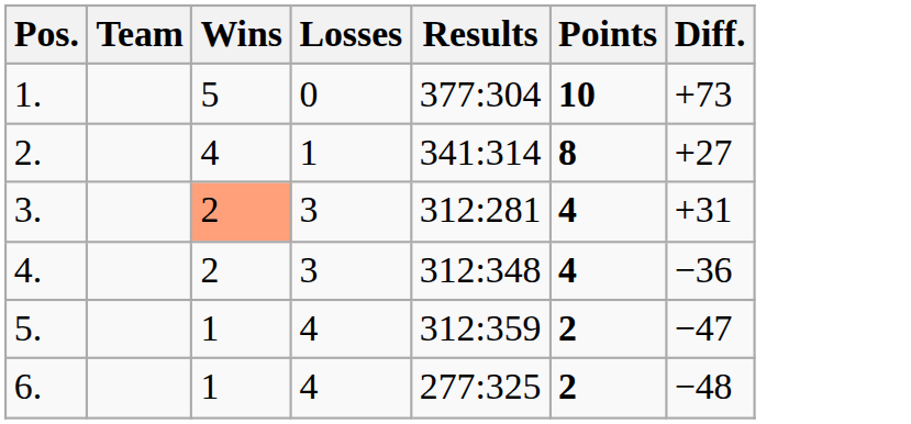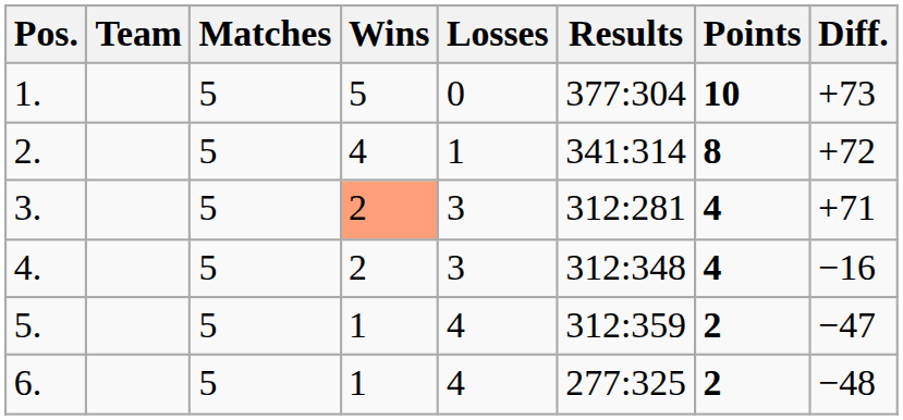 <table class="wikitable">
 <tr>
 <th>Pos.</th>
 <th>Team</th>
+<th>Matches</th>
 <th>Wins</th>
 <th>Losses</th>
 <th>Results</th>
 <th>Points</th>
 <th>Diff.</th>
 </tr>
 <tr>
 <td>1.</td>
 <td></td>
 <td>5</td>
+<td>5</td>
 <td>0</td>
 <td>377:304</td>
 <td><strong>10</strong></td>
 <td>+73</td>
 </tr>
 <tr>
 <td>2.</td>
 <td></td>
+<td>5</td>
 <td>4</td>
 <td>1</td>
 <td>341:314</td>
 <td><strong>8</strong></td>
-<td>+27</td>
+<td>+72</td>
 </tr>
 <tr>
 <td>3.</td>
 <td></td>
+<td>5</td>
 <td style="background: lightsalmon;">2</td>
 <td>3</td>
 <td>312:281</td>
 <td><strong>4</strong></td>
-<td>+31</td>
+<td>+71</td>
 </tr>
 <tr>
 <td>4.</td>
 <td></td>
+<td>5</td>
 <td>2</td>
 <td>3</td>
 <td>312:348</td>
 <td><strong>4</strong></td>
-<td>−36</td>
+<td>−16</td>
 </tr>
 <tr>
 <td>5.</td>
 <td></td>
+<td>5</td>
 <td>1</td>
 <td>4</td>
 <td>312:359</td>
 <td><strong>2</strong></td>
 <td>−47</td>
 </tr>
 <tr>
 <td>6.</td>
 <td></td>
+<td>5</td>
 <td>1</td>
 <td>4</td>
 <td>277:325</td>
 <td><strong>2</strong></td>
 <td>−48</td>
 </tr>
 </table>
